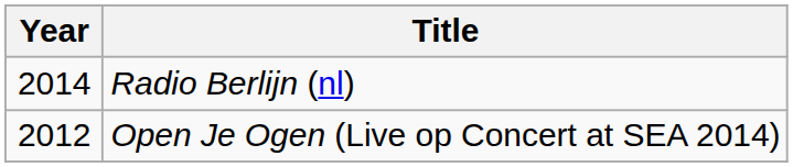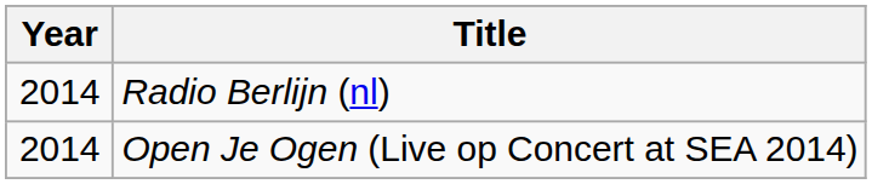 <table class="wikitable">
 <tr>
 <th width="40">Year</th>
 <th>Title</th>
 </tr>
 <tr>
 <td align="center">2014</td>
 <td><em>Radio Berlijn</em> (<a href='#'>nl</a>)</td>
 </tr>
 <tr>
-<td align="center">2012</td>
+<td align="center">2014</td>
 <td><em>Open Je Ogen</em> (Live op Concert at SEA 2014)</td>
 </tr>
 </table>
